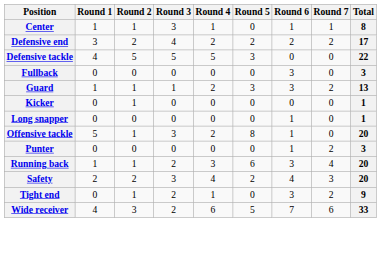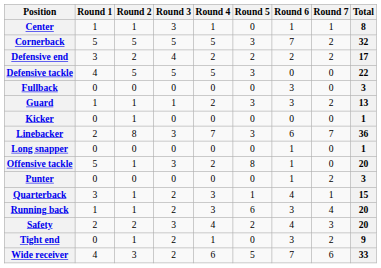 <table class="wikitable sortable" style="text-align:center">
 <tr>
 <th>Position</th>
 <th>Round 1</th>
 <th>Round 2</th>
 <th>Round 3</th>
 <th>Round 4</th>
 <th>Round 5</th>
 <th>Round 6</th>
 <th>Round 7</th>
 <th>Total</th>
 </tr>
 <tr>
 <th><a href='#'>Center</a></th>
 <td>1</td>
 <td>1</td>
 <td>3</td>
 <td>1</td>
 <td>0</td>
 <td>1</td>
 <td>1</td>
 <td style="background:#f2f2f2; text-align:center;"><strong>8</strong></td>
+</tr>
+<tr>
+<th><a href='#'>Cornerback</a></th>
+<td>5</td>
+<td>5</td>
+<td>5</td>
+<td>5</td>
+<td>3</td>
+<td>7</td>
+<td>2</td>
+<td style="background:#f2f2f2; text-align:center;"><strong>32</strong></td>
 </tr>
 <tr>
 <th><a href='#'>Defensive end</a></th>
 <td>3</td>
 <td>2</td>
 <td>4</td>
 <td>2</td>
 <td>2</td>
 <td>2</td>
 <td>2</td>
 <td style="background:#f2f2f2; text-align:center;"><strong>17</strong></td>
 </tr>
 <tr>
 <th><a href='#'>Defensive tackle</a></th>
 <td>4</td>
 <td>5</td>
 <td>5</td>
 <td>5</td>
 <td>3</td>
 <td>0</td>
 <td>0</td>
 <td style="background:#f2f2f2; text-align:center;"><strong>22</strong></td>
 </tr>
 <tr>
 <th><a href='#'>Fullback</a></th>
 <td>0</td>
 <td>0</td>
 <td>0</td>
 <td>0</td>
 <td>0</td>
 <td>3</td>
 <td>0</td>
 <td style="background:#f2f2f2; text-align:center;"><strong>3</strong></td>
 </tr>
 <tr>
 <th><a href='#'>Guard</a></th>
 <td>1</td>
 <td>1</td>
 <td>1</td>
 <td>2</td>
 <td>3</td>
 <td>3</td>
 <td>2</td>
 <td style="background:#f2f2f2; text-align:center;"><strong>13</strong></td>
 </tr>
 <tr>
 <th><a href='#'>Kicker</a></th>
 <td>0</td>
 <td>1</td>
 <td>0</td>
 <td>0</td>
 <td>0</td>
 <td>0</td>
 <td>0</td>
 <td style="background:#f2f2f2; text-align:center;"><strong>1</strong></td>
 </tr>
 <tr>
+<th><a href='#'>Linebacker</a></th>
+<td>2</td>
+<td>8</td>
+<td>3</td>
+<td>7</td>
+<td>3</td>
+<td>6</td>
+<td>7</td>
+<td style="background:#f2f2f2; text-align:center;"><strong>36</strong></td>
+</tr>
+<tr>
 <th><a href='#'>Long snapper</a></th>
 <td>0</td>
 <td>0</td>
 <td>0</td>
 <td>0</td>
 <td>0</td>
 <td>1</td>
 <td>0</td>
 <td style="background:#f2f2f2; text-align:center;"><strong>1</strong></td>
 </tr>
 <tr>
 <th><a href='#'>Offensive tackle</a></th>
 <td>5</td>
 <td>1</td>
 <td>3</td>
 <td>2</td>
 <td>8</td>
 <td>1</td>
 <td>0</td>
 <td style="background:#f2f2f2; text-align:center;"><strong>20</strong></td>
 </tr>
 <tr>
 <th><a href='#'>Punter</a></th>
 <td>0</td>
 <td>0</td>
 <td>0</td>
 <td>0</td>
 <td>0</td>
 <td>1</td>
 <td>2</td>
 <td style="background:#f2f2f2; text-align:center;"><strong>3</strong></td>
+</tr>
+<tr>
+<th><a href='#'>Quarterback</a></th>
+<td>3</td>
+<td>1</td>
+<td>2</td>
+<td>3</td>
+<td>1</td>
+<td>4</td>
+<td>1</td>
+<td style="background:#f2f2f2; text-align:center;"><strong>15</strong></td>
 </tr>
 <tr>
 <th><a href='#'>Running back</a></th>
 <td>1</td>
 <td>1</td>
 <td>2</td>
 <td>3</td>
 <td>6</td>
 <td>3</td>
 <td>4</td>
 <td style="background:#f2f2f2; text-align:center;"><strong>20</strong></td>
 </tr>
 <tr>
 <th><a href='#'>Safety</a></th>
 <td>2</td>
 <td>2</td>
 <td>3</td>
 <td>4</td>
 <td>2</td>
 <td>4</td>
 <td>3</td>
 <td style="background:#f2f2f2; text-align:center;"><strong>20</strong></td>
 </tr>
 <tr>
 <th><a href='#'>Tight end</a></th>
 <td>0</td>
 <td>1</td>
 <td>2</td>
 <td>1</td>
 <td>0</td>
 <td>3</td>
 <td>2</td>
 <td style="background:#f2f2f2; text-align:center;"><strong>9</strong></td>
 </tr>
 <tr>
 <th><a href='#'>Wide receiver</a></th>
 <td>4</td>
 <td>3</td>
 <td>2</td>
 <td>6</td>
 <td>5</td>
 <td>7</td>
 <td>6</td>
 <td style="background:#f2f2f2; text-align:center;"><strong>33</strong></td>
 </tr>
 </table>
